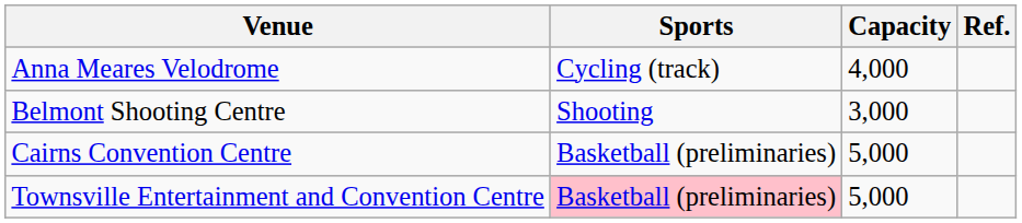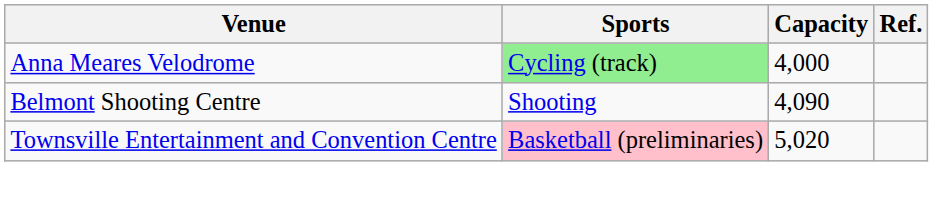 <table class="wikitable sortable">
 <tr>
 <th rowspan="1">Venue</th>
 <th colspan="1" class="unsortable">Sports</th>
 <th rowspan="1">Capacity</th>
 <th rowspan="1" class="unsortable">Ref.</th>
 </tr>
 <tr>
 <td><a href='#'>Anna Meares Velodrome</a></td>
-<td><a href='#'>Cycling</a> (track)</td>
+<td style="background: lightgreen;"><a href='#'>Cycling</a> (track)</td>
 <td>4,000</td>
 <td></td>
 </tr>
 <tr>
 <td><a href='#'>Belmont</a> Shooting Centre</td>
 <td><a href='#'>Shooting</a></td>
-<td>3,000</td>
-<td></td>
-</tr>
-<tr>
-<td><a href='#'>Cairns Convention Centre</a></td>
-<td><a href='#'>Basketball</a> (preliminaries)</td>
-<td>5,000</td>
+<td>4,090</td>
 <td></td>
 </tr>
 <tr>
 <td><a href='#'>Townsville Entertainment and Convention Centre</a></td>
 <td style="background: pink;"><a href='#'>Basketball</a> (preliminaries)</td>
-<td>5,000</td>
+<td>5,020</td>
 <td></td>
 </tr>
 </table>
